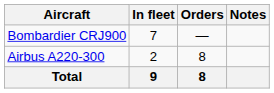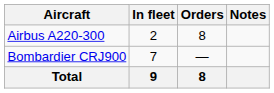 <table class="wikitable">
 <tr>
 <th>Aircraft</th>
 <th>In fleet</th>
 <th>Orders</th>
 <th>Notes</th>
 </tr>
 <tr>
+<td><a href='#'>Airbus A220-300</a></td>
+<td align="center">2</td>
+<td align="center">8</td>
+<td></td>
+</tr>
+<tr>
 <td><a href='#'>Bombardier CRJ900</a></td>
 <td align="center">7</td>
 <td align="center">—</td>
-<td></td>
-</tr>
-<tr>
-<td><a href='#'>Airbus A220-300</a></td>
-<td align="center">2</td>
-<td align="center">8</td>
 <td></td>
 </tr>
 <tr>
 <th>Total</th>
 <th>9</th>
 <th>8</th>
 <th></th>
 </tr>
 </table>
